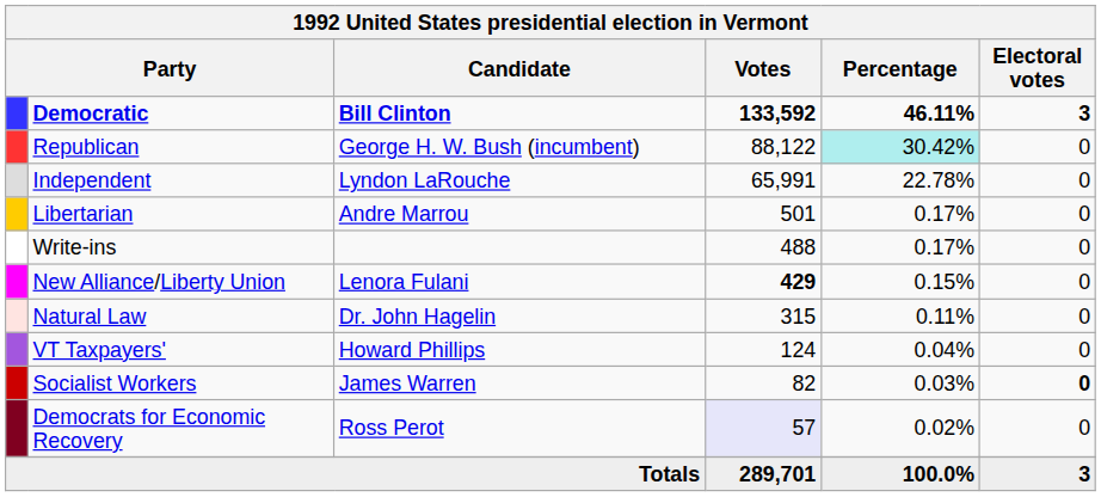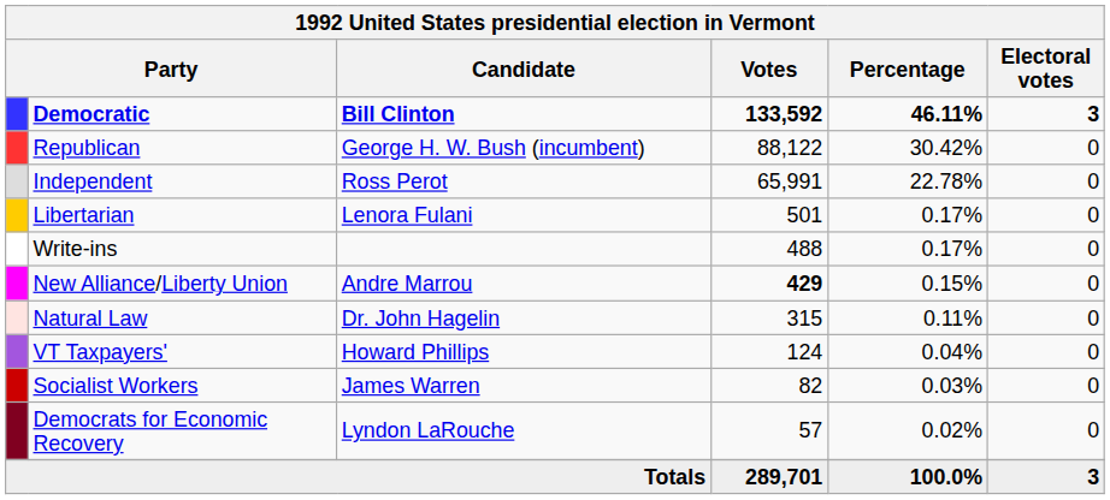 <table class="wikitable" style="font-size: 95%;">
 <tr>
 <th colspan="6">1992 United States presidential election in Vermont</th>
 </tr>
 <tr>
 <th colspan="2" style="width: 15em">Party</th>
 <th style="width: 17em">Candidate</th>
 <th style="width: 5em">Votes</th>
 <th style="width: 7em">Percentage</th>
 <th style="width: 5em">Electoral votes</th>
 </tr>
 <tr>
 <th style="background-color:#3333FF; width: 3px"></th>
 <td style="width: 130px"><strong><a href='#'>Democratic</a></strong></td>
 <td><strong><a href='#'>Bill Clinton</a></strong></td>
 <td align="right"><strong>133,592</strong></td>
 <td align="right"><strong>46.11%</strong></td>
 <td align="right"><strong>3</strong></td>
 </tr>
 <tr>
 <th style="background-color:#FF3333; width: 3px"></th>
 <td style="width: 130px"><a href='#'>Republican</a></td>
 <td><a href='#'>George H. W. Bush</a> (<a href='#'>incumbent</a>)</td>
 <td align="right">88,122</td>
-<td align="right" style="background: paleturquoise;">30.42%</td>
+<td align="right">30.42%</td>
 <td align="right">0</td>
 </tr>
 <tr>
 <th style="background-color:#DDDDDD; width: 3px"></th>
 <td style="width: 130px"><a href='#'>Independent</a></td>
-<td><a href='#'>Lyndon LaRouche</a></td>
+<td><a href='#'>Ross Perot</a></td>
 <td align="right">65,991</td>
 <td align="right">22.78%</td>
 <td align="right">0</td>
 </tr>
 <tr>
 <th style="background-color:#FFCC00; width: 3px"></th>
 <td style="width: 130px"><a href='#'>Libertarian</a></td>
-<td><a href='#'>Andre Marrou</a></td>
+<td><a href='#'>Lenora Fulani</a></td>
 <td align="right">501</td>
 <td align="right">0.17%</td>
 <td align="right">0</td>
 </tr>
 <tr>
 <th style="background-color:#FFFFFF; width: 3px"></th>
 <td style="width: 130px">Write-ins</td>
 <td></td>
 <td align="right">488</td>
 <td align="right">0.17%</td>
 <td align="right">0</td>
 </tr>
 <tr>
 <th style="background-color:#FF00FF; width: 3px"></th>
 <td style="width: 130px"><a href='#'>New Alliance</a>/<a href='#'>Liberty Union</a></td>
-<td><a href='#'>Lenora Fulani</a></td>
+<td><a href='#'>Andre Marrou</a></td>
 <td align="right"><strong>429</strong></td>
 <td align="right">0.15%</td>
 <td align="right">0</td>
 </tr>
 <tr>
 <th style="background-color:#ffe4e1; width: 3px"></th>
 <td style="width: 130px"><a href='#'>Natural Law</a></td>
 <td><a href='#'>Dr. John Hagelin</a></td>
 <td align="right">315</td>
 <td align="right">0.11%</td>
 <td align="right">0</td>
 </tr>
 <tr>
 <th style="background-color:#A356DE; width: 3px"></th>
 <td style="width: 130px"><a href='#'>VT Taxpayers'</a></td>
 <td><a href='#'>Howard Phillips</a></td>
 <td align="right">124</td>
 <td align="right">0.04%</td>
 <td align="right">0</td>
 </tr>
 <tr>
 <th style="background-color:#c00; width: 3px"></th>
 <td style="width: 130px"><a href='#'>Socialist Workers</a></td>
 <td><a href='#'>James Warren</a></td>
 <td align="right">82</td>
 <td align="right">0.03%</td>
-<td align="right"><strong>0</strong></td>
+<td align="right">0</td>
 </tr>
 <tr>
 <th style="background-color:#800020; width: 3px"></th>
 <td style="width: 130px"><a href='#'>Democrats for Economic Recovery</a></td>
-<td><a href='#'>Ross Perot</a></td>
-<td align="right" style="background: lavender;">57</td>
+<td><a href='#'>Lyndon LaRouche</a></td>
+<td align="right">57</td>
 <td align="right">0.02%</td>
 <td align="right">0</td>
 </tr>
 <tr>
 </tr>
 <tr bgcolor="#EEEEEE">
 <td colspan="3" align="right"><strong>Totals</strong></td>
 <td align="right"><strong>289,701</strong></td>
 <td align="right"><strong>100.0%</strong></td>
 <td align="right"><strong>3</strong></td>
 </tr>
 </table>
